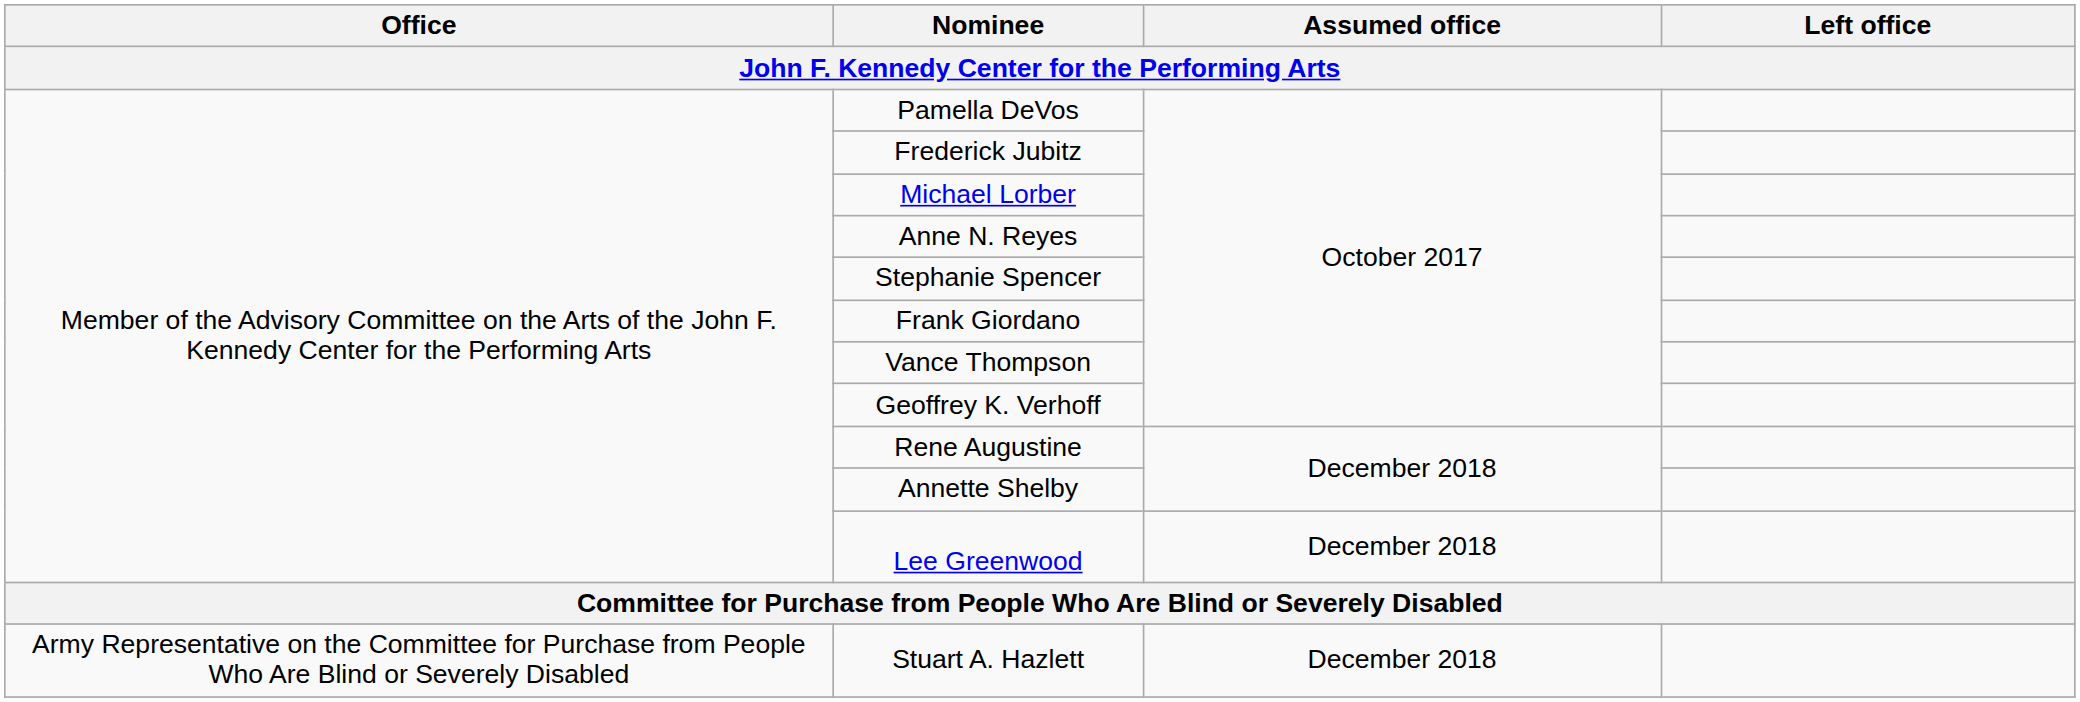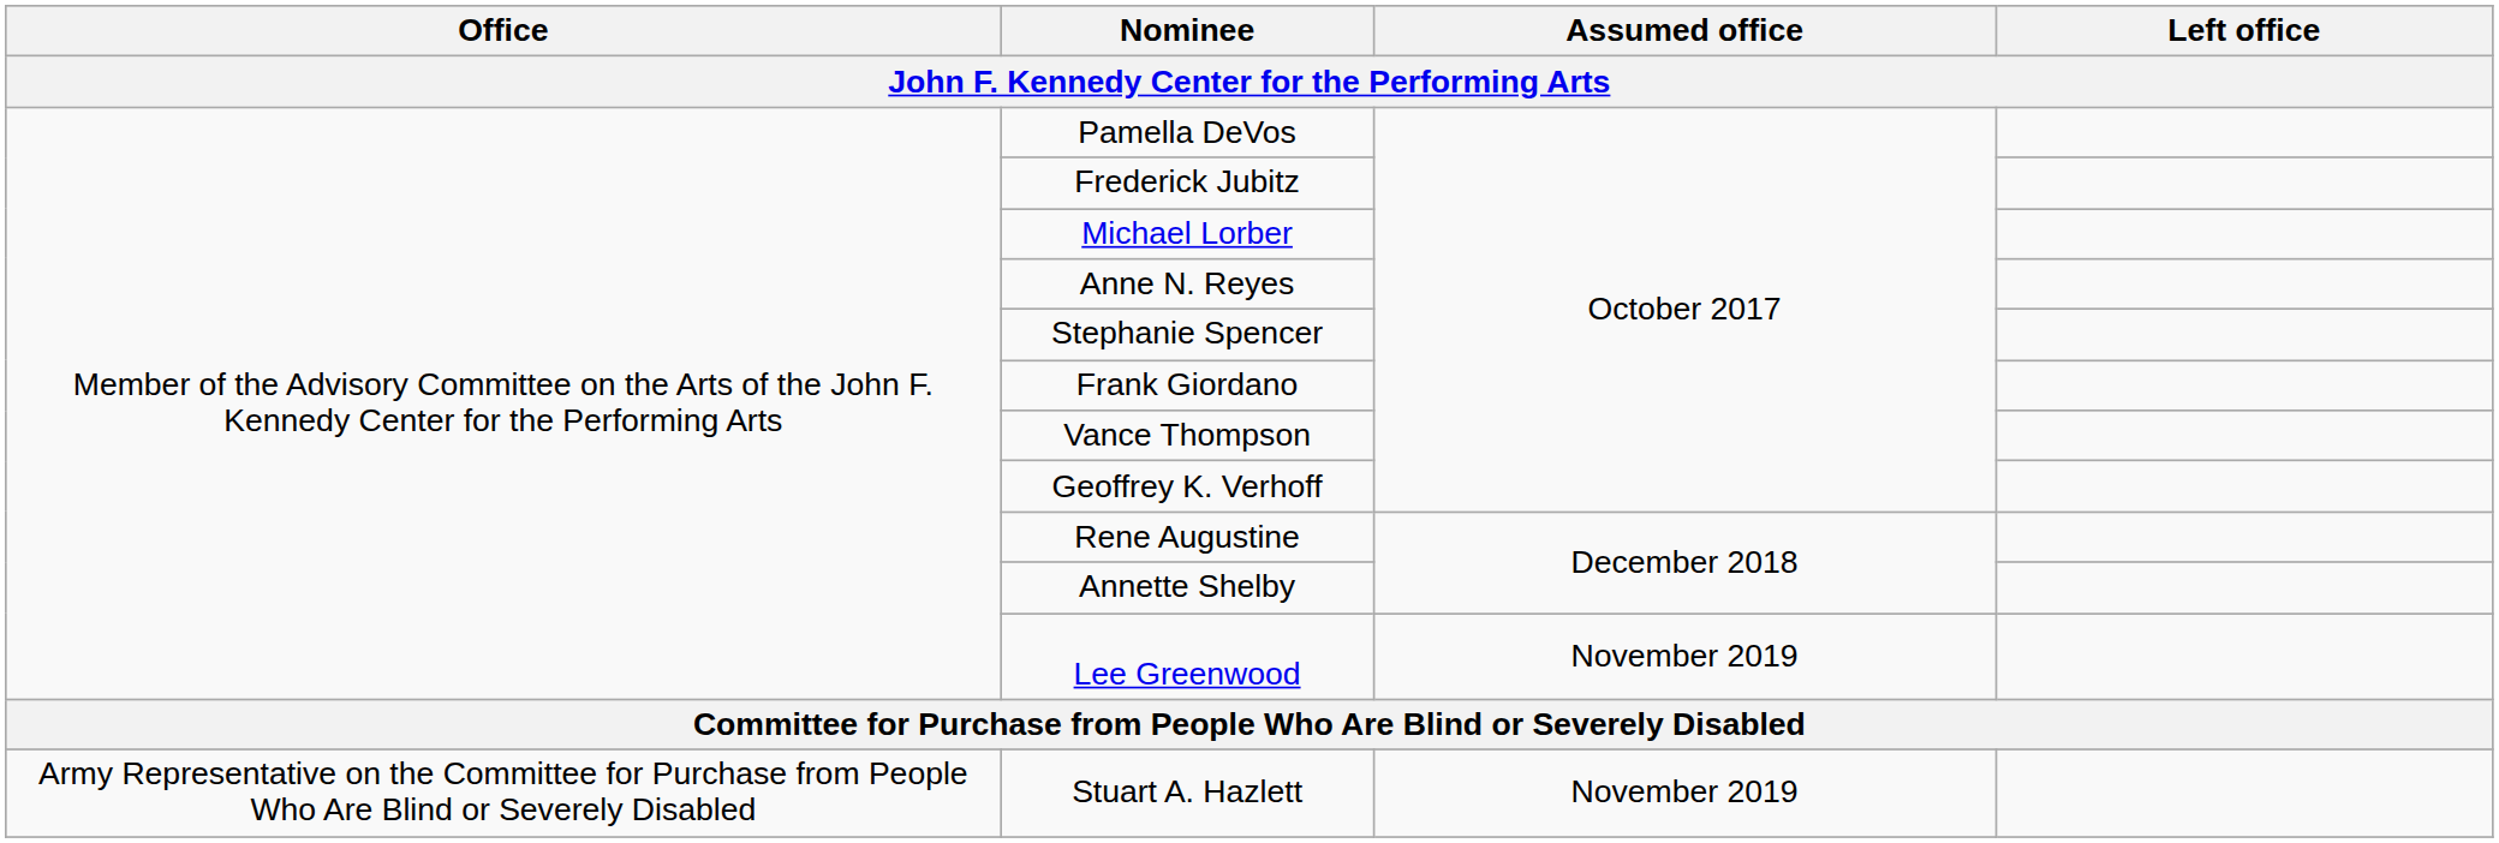 <table class="wikitable sortable" style="text-align:center">
 <tr>
 <th style="width:40%;">Office</th>
 <th style="width:15%;">Nominee</th>
 <th style="width:25%;" data-sort- type="date">Assumed office</th>
 <th style="width:20%;" data-sort- type="date">Left office</th>
 </tr>
 <tr>
 <th colspan="4"><a href='#'>John F. Kennedy Center for the Performing Arts</a></th>
 </tr>
 <tr>
 <td rowspan="11">Member of the Advisory Committee on the Arts of the John F. Kennedy Center for the Performing Arts</td>
 <td>Pamella DeVos</td>
 <td rowspan="8">October 2017</td>
 <td></td>
 </tr>
 <tr>
 <td>Frederick Jubitz</td>
 <td></td>
 </tr>
 <tr>
 <td><a href='#'>Michael Lorber</a></td>
 <td></td>
 </tr>
 <tr>
 <td>Anne N. Reyes</td>
 <td></td>
 </tr>
 <tr>
 <td>Stephanie Spencer</td>
 <td></td>
 </tr>
 <tr>
 <td>Frank Giordano</td>
 <td></td>
 </tr>
 <tr>
 <td>Vance Thompson</td>
 <td></td>
 </tr>
 <tr>
 <td>Geoffrey K. Verhoff</td>
 <td></td>
 </tr>
 <tr>
 <td>Rene Augustine</td>
 <td rowspan="2">December 2018</td>
 <td></td>
 </tr>
 <tr>
 <td>Annette Shelby</td>
 <td></td>
 </tr>
 <tr>
 <td><br><a href='#'>Lee Greenwood</a></td>
-<td>December 2018</td>
+<td>November 2019</td>
 <td></td>
 </tr>
 <tr>
 <th colspan="4">Committee for Purchase from People Who Are Blind or Severely Disabled</th>
 </tr>
 <tr>
 <td>Army Representative on the Committee for Purchase from People Who Are Blind or Severely Disabled</td>
 <td>Stuart A. Hazlett</td>
-<td>December 2018</td>
+<td>November 2019</td>
 <td></td>
 </tr>
 </table>
